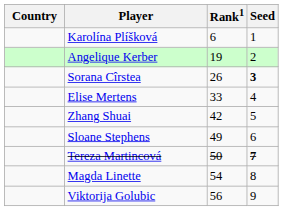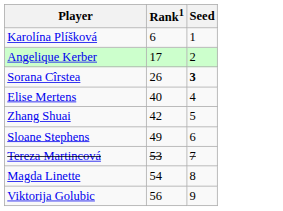 <table class="sortable wikitable">
 <tr>
-<th width="70">Country</th>
 <th width="175">Player</th>
 <th>Rank<sup>1</sup></th>
 <th>Seed</th>
 </tr>
 <tr>
-<td></td>
 <td><a href='#'>Karolína Plíšková</a></td>
 <td>6</td>
 <td>1</td>
 </tr>
 <tr style="background:#cfc;">
-<td></td>
 <td><a href='#'>Angelique Kerber</a></td>
-<td>19</td>
+<td>17</td>
 <td>2</td>
 </tr>
 <tr>
-<td></td>
 <td><a href='#'>Sorana Cîrstea</a></td>
 <td>26</td>
 <td><strong>3</strong></td>
 </tr>
 <tr>
-<td></td>
 <td><a href='#'>Elise Mertens</a></td>
-<td>33</td>
+<td>40</td>
 <td>4</td>
 </tr>
 <tr>
-<td></td>
 <td><a href='#'>Zhang Shuai</a></td>
 <td>42</td>
 <td>5</td>
 </tr>
 <tr>
-<td></td>
 <td><a href='#'>Sloane Stephens</a></td>
 <td>49</td>
 <td>6</td>
 </tr>
 <tr>
-<td><s></s></td>
 <td><s><a href='#'>Tereza Martincová</a></s></td>
-<td><s>50</s></td>
-<td><strong><s>7</s></strong></td>
+<td><s>53</s></td>
+<td><s>7</s></td>
 </tr>
 <tr>
-<td></td>
 <td><a href='#'>Magda Linette</a></td>
 <td>54</td>
 <td>8</td>
 </tr>
 <tr>
-<td></td>
 <td><a href='#'>Viktorija Golubic</a></td>
 <td>56</td>
 <td>9</td>
 </tr>
 </table>
